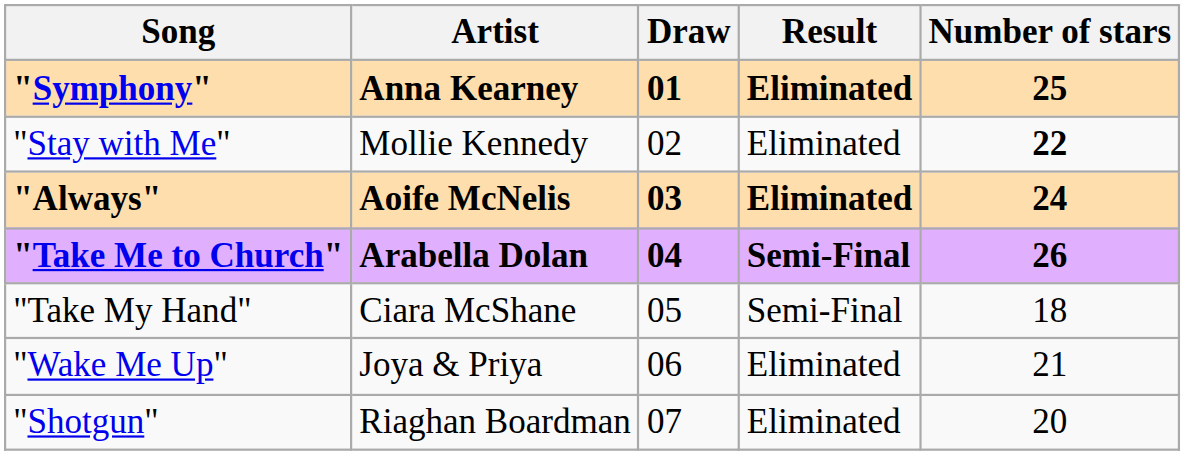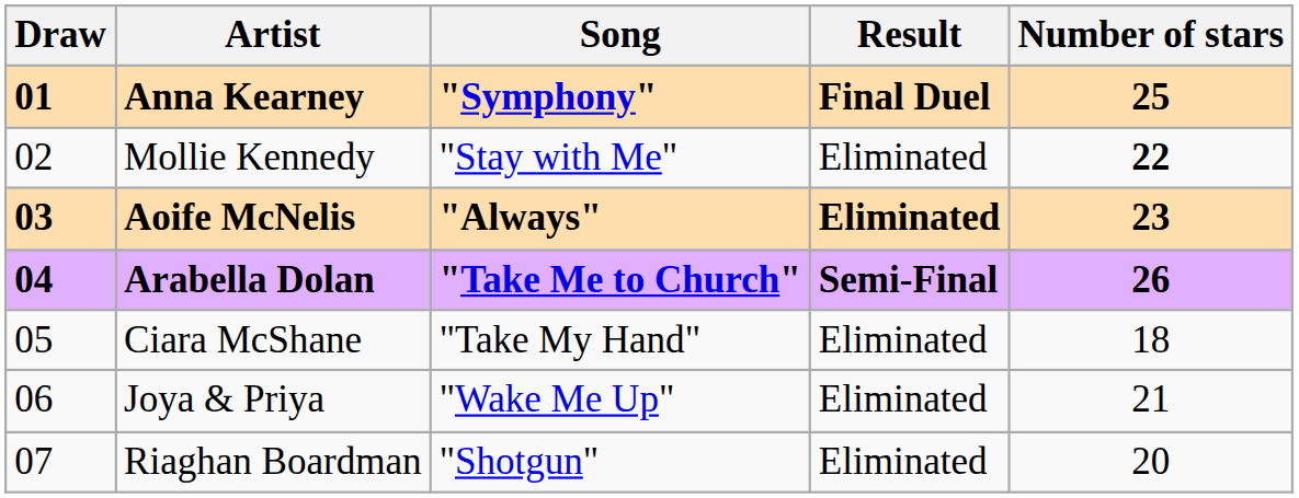 <table class="sortable wikitable">
 <tr>
+<th>Draw</th>
+<th>Artist</th>
 <th>Song </th>
-<th>Artist</th>
-<th>Draw</th>
 <th>Result</th>
 <th>Number of stars</th>
 </tr>
 <tr style="font-weight: bold; background: navajowhite;">
+<td>01</td>
+<td>Anna Kearney</td>
 <td>"<a href='#'>Symphony</a>" </td>
-<td>Anna Kearney</td>
-<td>01</td>
-<td>Eliminated</td>
+<td>Final Duel</td>
 <td align=center>25</td>
 </tr>
 <tr>
+<td>02</td>
+<td>Mollie Kennedy</td>
 <td>"<a href='#'>Stay with Me</a>" </td>
-<td>Mollie Kennedy</td>
-<td>02</td>
 <td>Eliminated</td>
 <td align=center><strong>22</strong></td>
 </tr>
 <tr style="font-weight: bold; background: navajowhite;">
+<td>03</td>
+<td>Aoife McNelis</td>
 <td>"Always" </td>
-<td>Aoife McNelis</td>
-<td>03</td>
 <td>Eliminated</td>
-<td align=center>24</td>
+<td align=center>23</td>
 </tr>
 <tr style="font-weight: bold; background:#E0B0FF;">
+<td>04</td>
+<td>Arabella Dolan</td>
 <td>"<a href='#'>Take Me to Church</a>" </td>
-<td>Arabella Dolan</td>
-<td>04</td>
 <td>Semi-Final</td>
 <td align=center>26</td>
 </tr>
 <tr>
+<td>05</td>
+<td>Ciara McShane</td>
 <td>"Take My Hand" </td>
-<td>Ciara McShane</td>
-<td>05</td>
-<td>Semi-Final</td>
+<td>Eliminated</td>
 <td align=center>18</td>
 </tr>
 <tr>
+<td>06</td>
+<td>Joya & Priya</td>
 <td>"<a href='#'>Wake Me Up</a>" </td>
-<td>Joya & Priya</td>
-<td>06</td>
 <td>Eliminated</td>
 <td align=center>21</td>
 </tr>
 <tr>
+<td>07</td>
+<td>Riaghan Boardman</td>
 <td>"<a href='#'>Shotgun</a>" </td>
-<td>Riaghan Boardman</td>
-<td>07</td>
 <td>Eliminated</td>
 <td align=center>20</td>
 </tr>
 </table>
